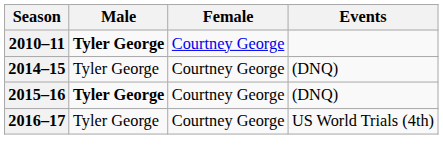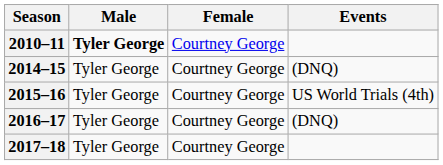 <table class="wikitable">
 <tr>
 <th scope="col">Season</th>
 <th scope="col">Male</th>
 <th scope="col">Female</th>
 <th scope="col">Events</th>
 </tr>
 <tr>
 <th scope="row">2010–11</th>
 <td><strong>Tyler George</strong></td>
 <td><a href='#'>Courtney George</a></td>
 <td> </td>
 </tr>
 <tr>
 <th scope="row">2014–15</th>
 <td>Tyler George</td>
 <td>Courtney George</td>
 <td> (DNQ)</td>
 </tr>
 <tr>
 <th scope="row">2015–16</th>
-<td><strong>Tyler George</strong></td>
+<td>Tyler George</td>
 <td>Courtney George</td>
-<td> (DNQ)</td>
+<td>US World Trials (4th)</td>
 </tr>
 <tr>
 <th scope="row">2016–17</th>
 <td>Tyler George</td>
 <td>Courtney George</td>
-<td>US World Trials (4th)</td>
+<td> (DNQ)</td>
+</tr>
+<tr>
+<th>2017–18</th>
+<td>Tyler George</td>
+<td>Courtney George</td>
+<td></td>
 </tr>
 </table>
